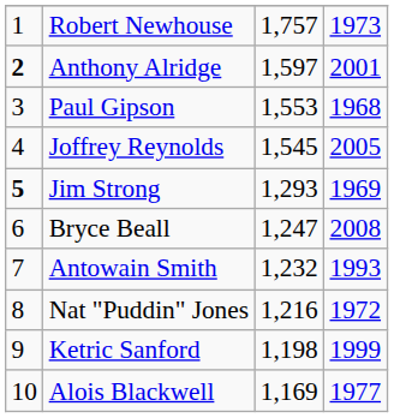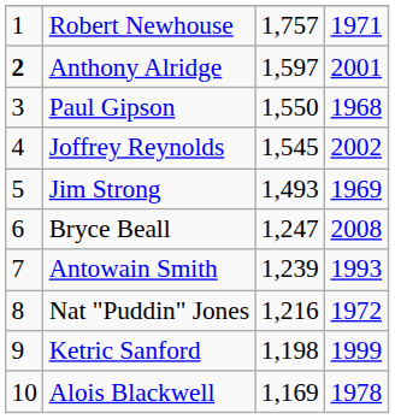 <table class="wikitable">
 <tr>
 </tr>
 <tr>
 <td>1</td>
 <td><a href='#'>Robert Newhouse</a></td>
 <td>1,757</td>
-<td><a href='#'>1973</a></td>
+<td><a href='#'>1971</a></td>
 </tr>
 <tr>
 <td><strong>2</strong></td>
 <td><a href='#'>Anthony Alridge</a></td>
 <td>1,597</td>
 <td><a href='#'>2001</a></td>
 </tr>
 <tr>
 <td>3</td>
 <td><a href='#'>Paul Gipson</a></td>
-<td>1,553</td>
+<td>1,550</td>
 <td><a href='#'>1968</a></td>
 </tr>
 <tr>
 <td>4</td>
 <td><a href='#'>Joffrey Reynolds</a></td>
 <td>1,545</td>
-<td><a href='#'>2005</a></td>
+<td><a href='#'>2002</a></td>
 </tr>
 <tr>
-<td><strong>5</strong></td>
+<td>5</td>
 <td><a href='#'>Jim Strong</a></td>
-<td>1,293</td>
+<td>1,493</td>
 <td><a href='#'>1969</a></td>
 </tr>
 <tr>
 <td>6</td>
 <td>Bryce Beall</td>
 <td>1,247</td>
 <td><a href='#'>2008</a></td>
 </tr>
 <tr>
 <td>7</td>
 <td><a href='#'>Antowain Smith</a></td>
-<td>1,232</td>
+<td>1,239</td>
 <td><a href='#'>1993</a></td>
 </tr>
 <tr>
 <td>8</td>
 <td>Nat "Puddin" Jones</td>
 <td>1,216</td>
 <td><a href='#'>1972</a></td>
 </tr>
 <tr>
 <td>9</td>
 <td><a href='#'>Ketric Sanford</a></td>
 <td>1,198</td>
 <td><a href='#'>1999</a></td>
 </tr>
 <tr>
 <td>10</td>
 <td><a href='#'>Alois Blackwell</a></td>
 <td>1,169</td>
-<td><a href='#'>1977</a></td>
+<td><a href='#'>1978</a></td>
 </tr>
 </table>
